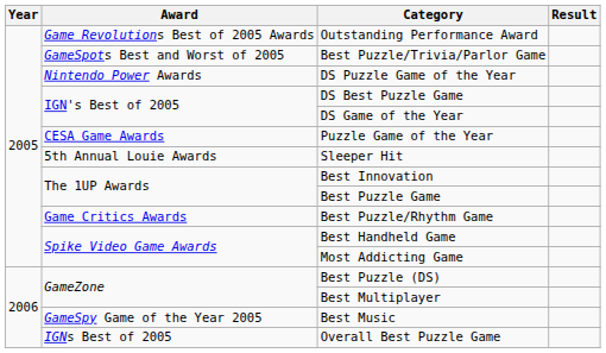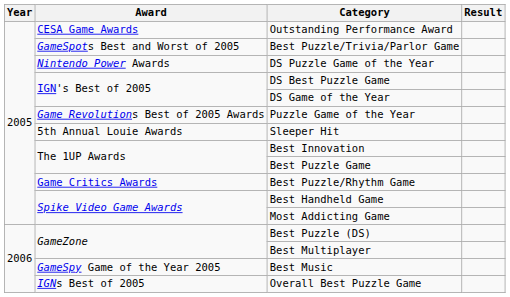 <table class="wikitable" style="font-size: 95%;">
 <tr>
 <th>Year</th>
 <th>Award</th>
 <th>Category</th>
 <th>Result</th>
 </tr>
 <tr>
 <td rowspan="12" align="center">2005</td>
-<td><em><a href='#'>Game Revolution</a></em>s Best of 2005 Awards</td>
+<td><a href='#'>CESA Game Awards</a></td>
 <td>Outstanding Performance Award</td>
 <td></td>
 </tr>
 <tr>
 <td><em><a href='#'>GameSpot</a></em>s Best and Worst of 2005</td>
 <td>Best Puzzle/Trivia/Parlor Game</td>
 <td></td>
 </tr>
 <tr>
 <td><em><a href='#'>Nintendo Power</a></em> Awards</td>
 <td>DS Puzzle Game of the Year</td>
 <td></td>
 </tr>
 <tr>
 <td rowspan="2"><a href='#'>IGN</a>'s Best of 2005</td>
 <td>DS Best Puzzle Game</td>
 <td></td>
 </tr>
 <tr>
 <td>DS Game of the Year</td>
 <td></td>
 </tr>
 <tr>
-<td><a href='#'>CESA Game Awards</a></td>
+<td><em><a href='#'>Game Revolution</a></em>s Best of 2005 Awards</td>
 <td>Puzzle Game of the Year</td>
 <td></td>
 </tr>
 <tr>
 <td>5th Annual Louie Awards</td>
 <td>Sleeper Hit</td>
 <td></td>
 </tr>
 <tr>
 <td rowspan="2">The 1UP Awards</td>
 <td>Best Innovation</td>
 <td></td>
 </tr>
 <tr>
 <td>Best Puzzle Game</td>
 <td></td>
 </tr>
 <tr>
 <td><a href='#'>Game Critics Awards</a></td>
 <td>Best Puzzle/Rhythm Game</td>
 <td></td>
 </tr>
 <tr>
 <td rowspan="2"><a href='#'><em>Spike Video Game Awards</em></a></td>
 <td>Best Handheld Game</td>
 <td></td>
 </tr>
 <tr>
 <td>Most Addicting Game</td>
 <td></td>
 </tr>
 <tr>
 <td rowspan="4" align="center">2006</td>
 <td rowspan="2"><em>GameZone</em></td>
 <td>Best Puzzle (DS)</td>
 <td></td>
 </tr>
 <tr>
 <td>Best Multiplayer</td>
 <td></td>
 </tr>
 <tr>
 <td><em><a href='#'>GameSpy</a></em> Game of the Year 2005</td>
 <td>Best Music</td>
 <td></td>
 </tr>
 <tr>
 <td><em><a href='#'>IGN</a></em>s Best of 2005</td>
 <td>Overall Best Puzzle Game</td>
 <td></td>
 </tr>
 </table>
